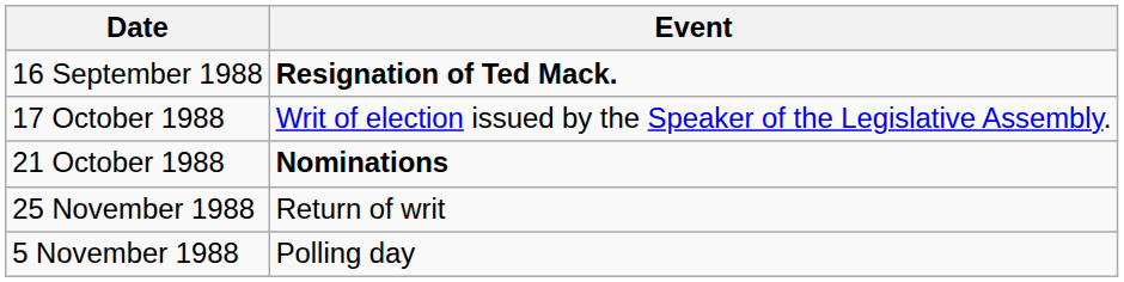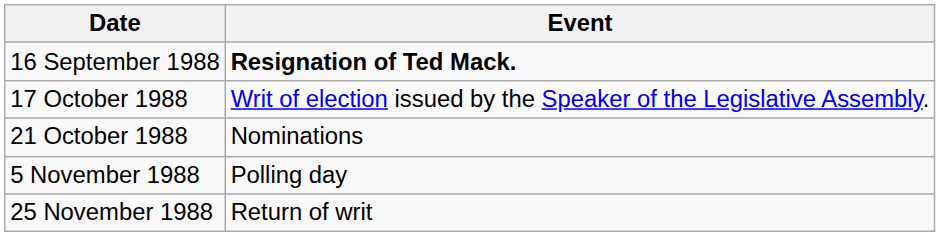 <table class="wikitable">
 <tr>
 <th>Date</th>
 <th>Event</th>
 </tr>
 <tr>
 <td>16 September 1988</td>
 <td><strong>Resignation of Ted Mack.</strong></td>
 </tr>
 <tr>
 <td>17 October 1988</td>
 <td><a href='#'>Writ of election</a> issued by the <a href='#'>Speaker of the Legislative Assembly</a>.</td>
 </tr>
 <tr>
 <td>21 October 1988</td>
-<td><strong>Nominations</strong></td>
+<td>Nominations</td>
+</tr>
+<tr>
+<td>5 November 1988</td>
+<td>Polling day</td>
 </tr>
 <tr>
 <td>25 November 1988</td>
 <td>Return of writ</td>
 </tr>
-<tr>
-<td>5 November 1988</td>
-<td>Polling day</td>
-</tr>
 </table>
